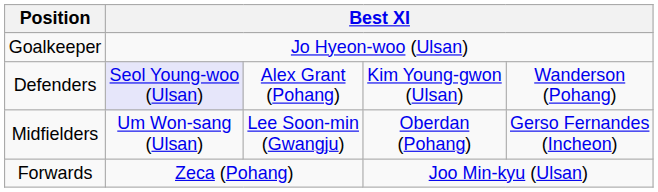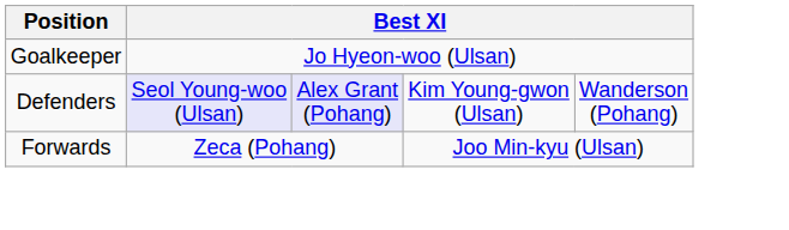 <table class="wikitable" style="text-align:center;">
 <tr>
 <th>Position</th>
 <th colspan=4><a href='#'>Best XI</a></th>
 </tr>
 <tr>
 <td align=center>Goalkeeper</td>
 <td colspan=4> <a href='#'>Jo Hyeon-woo</a> (<a href='#'>Ulsan</a>)</td>
 </tr>
 <tr>
 <td align=center>Defenders</td>
 <td style="background: lavender;"> <a href='#'>Seol Young-woo</a><br> (<a href='#'>Ulsan</a>)</td>
-<td> <a href='#'>Alex Grant</a><br> (<a href='#'>Pohang</a>)</td>
+<td style="background: lavender;"> <a href='#'>Alex Grant</a><br> (<a href='#'>Pohang</a>)</td>
 <td> <a href='#'>Kim Young-gwon</a><br> (<a href='#'>Ulsan</a>)</td>
 <td> <a href='#'>Wanderson</a><br> (<a href='#'>Pohang</a>)</td>
-</tr>
-<tr>
-<td align=center>Midfielders</td>
-<td> <a href='#'>Um Won-sang</a><br> (<a href='#'>Ulsan</a>)</td>
-<td> <a href='#'>Lee Soon-min</a><br> (<a href='#'>Gwangju</a>)</td>
-<td> <a href='#'>Oberdan</a><br> (<a href='#'>Pohang</a>)</td>
-<td> <a href='#'>Gerso Fernandes</a><br> (<a href='#'>Incheon</a>)</td>
 </tr>
 <tr>
 <td align=center>Forwards</td>
 <td colspan=2> <a href='#'>Zeca</a> (<a href='#'>Pohang</a>)</td>
 <td colspan=2> <a href='#'>Joo Min-kyu</a> (<a href='#'>Ulsan</a>)</td>
 </tr>
 </table>
